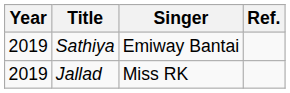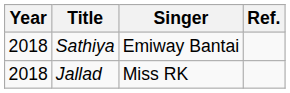 <table class="wikitable sortable">
 <tr>
 <th>Year</th>
 <th>Title</th>
 <th>Singer</th>
 <th>Ref.</th>
 </tr>
 <tr>
-<td>2019</td>
+<td>2018</td>
 <td><em>Sathiya</em></td>
 <td>Emiway Bantai</td>
 <td></td>
 </tr>
 <tr>
-<td>2019</td>
+<td>2018</td>
 <td><em>Jallad</em></td>
 <td>Miss RK</td>
 <td></td>
 </tr>
 </table>
